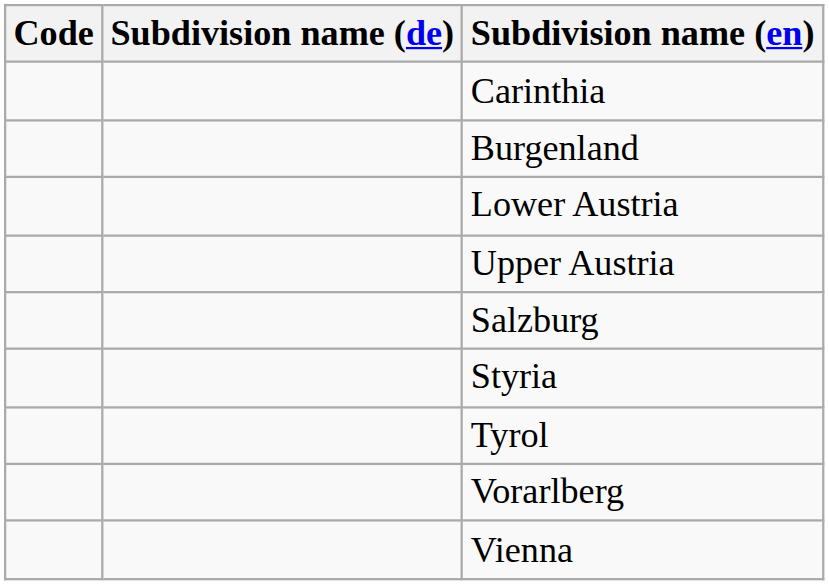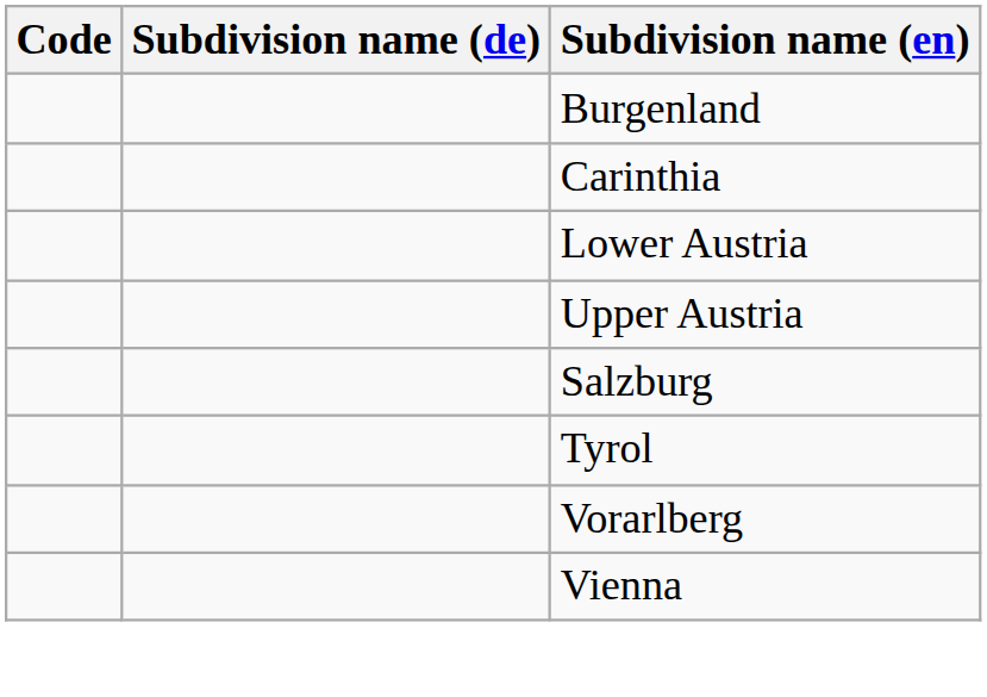 <table class="wikitable sortable">
 <tr>
 <th>Code</th>
 <th>Subdivision name (<a href='#'>de</a>)</th>
 <th>Subdivision name (<a href='#'>en</a>)<br></th>
 </tr>
 <tr>
 <td></td>
 <td></td>
-<td>Carinthia</td>
+<td>Burgenland</td>
 </tr>
 <tr>
 <td></td>
 <td></td>
-<td>Burgenland</td>
+<td>Carinthia</td>
 </tr>
 <tr>
 <td></td>
 <td></td>
 <td>Lower Austria</td>
 </tr>
 <tr>
 <td></td>
 <td></td>
 <td>Upper Austria</td>
 </tr>
 <tr>
 <td></td>
 <td></td>
 <td>Salzburg</td>
 </tr>
 <tr>
 <td></td>
 <td></td>
-<td>Styria</td>
-</tr>
-<tr>
-<td></td>
-<td></td>
 <td>Tyrol</td>
 </tr>
 <tr>
 <td></td>
 <td></td>
 <td>Vorarlberg</td>
 </tr>
 <tr>
 <td></td>
 <td></td>
 <td>Vienna</td>
 </tr>
 </table>
